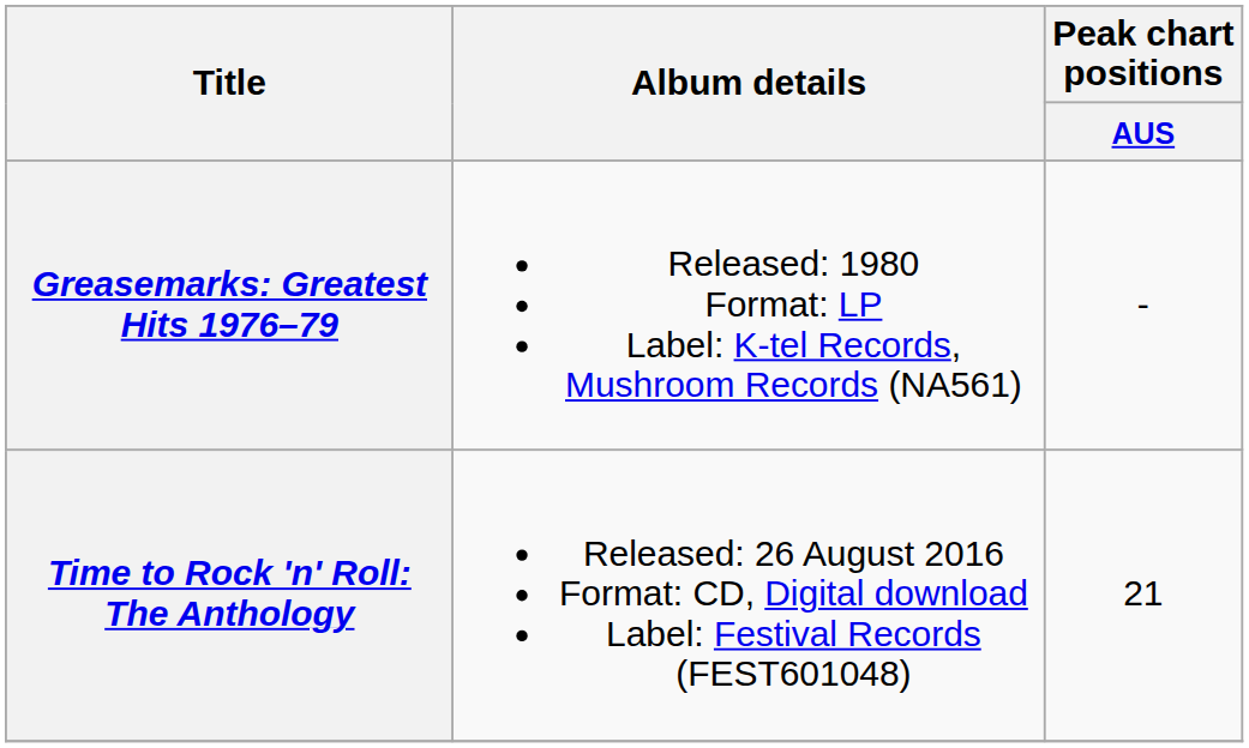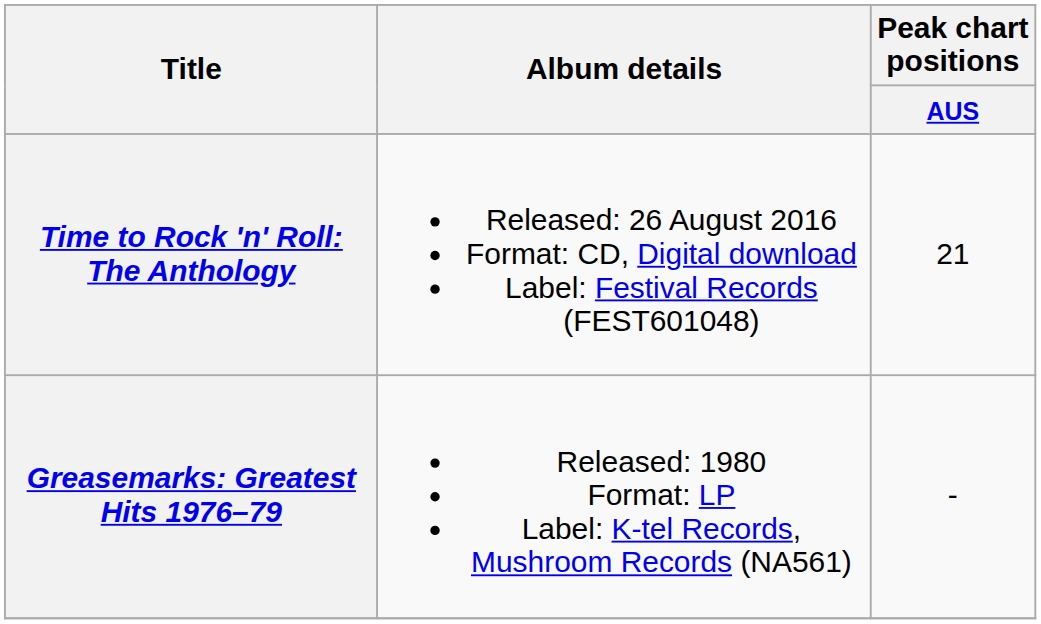 <table class="wikitable plainrowheaders" style="text-align:center;" border="1">
 <tr>
 <th scope="col" rowspan="2" style="width:12em;">Title</th>
 <th scope="col" rowspan="2" style="width:16em;">Album details</th>
 <th scope="col" colspan="1">Peak chart<br>positions</th>
 </tr>
 <tr>
 <th scope="col" style="text-align:center;"><small><a href='#'>AUS</a><br></small></th>
 </tr>
 <tr>
+<th scope="row"><em><a href='#'>Time to Rock 'n' Roll: The Anthology</a></em></th>
+<td><br><ul><li>Released: 26 August 2016</li><li>Format: CD, <a href='#'>Digital download</a></li><li>Label: <a href='#'>Festival Records</a> (FEST601048)</li></ul></td>
+<td>21</td>
+</tr>
+<tr>
 <th scope="row"><em><a href='#'>Greasemarks: Greatest Hits 1976–79</a></em></th>
 <td><br><ul><li>Released: 1980</li><li>Format: <a href='#'>LP</a></li><li>Label: <a href='#'>K-tel Records</a>, <a href='#'>Mushroom Records</a> (NA561)</li></ul></td>
 <td>-</td>
 </tr>
 <tr>
-<th scope="row"><em><a href='#'>Time to Rock 'n' Roll: The Anthology</a></em></th>
-<td><br><ul><li>Released: 26 August 2016</li><li>Format: CD, <a href='#'>Digital download</a></li><li>Label: <a href='#'>Festival Records</a> (FEST601048)</li></ul></td>
-<td>21</td>
-</tr>
-<tr>
 </tr>
 </table>
